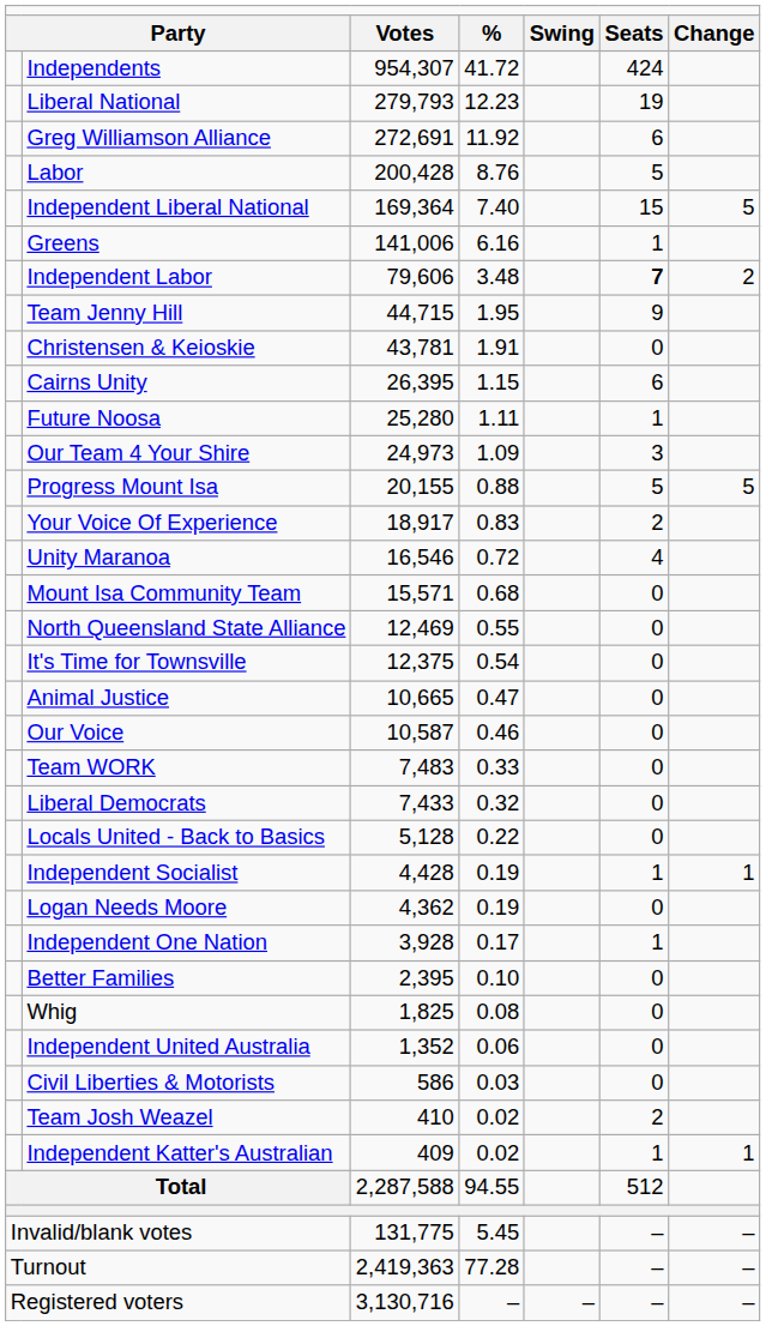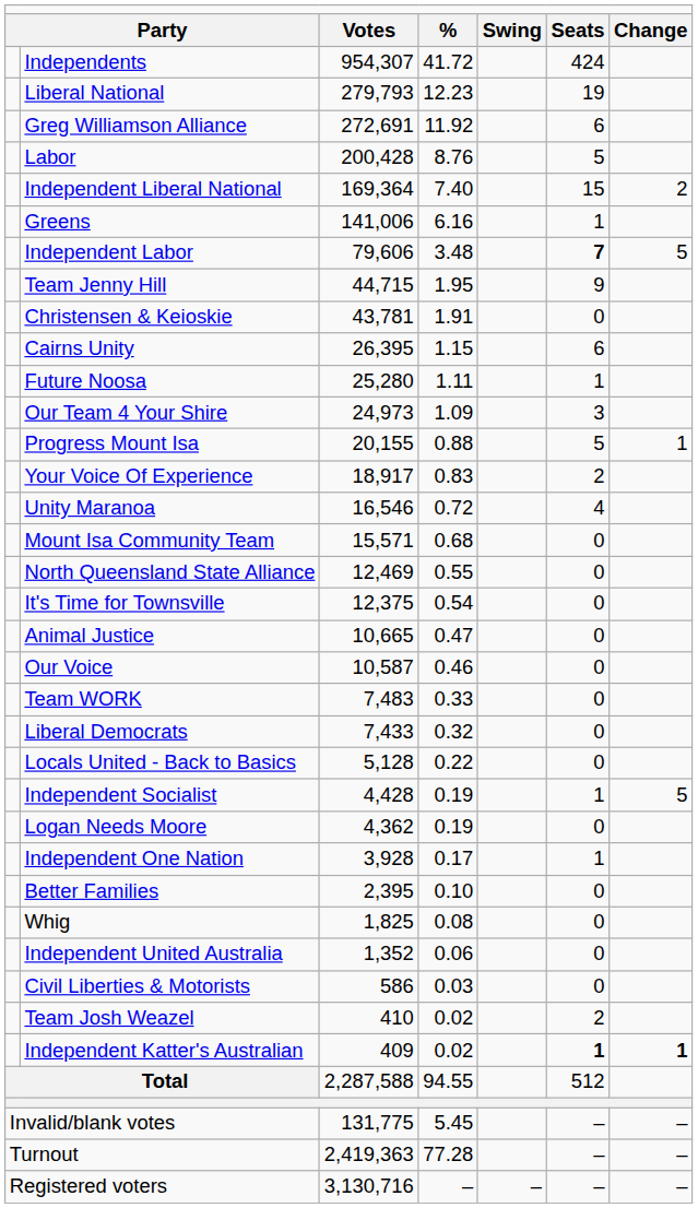 <table class="wikitable" style="text-align:right; margin-bottom:0">
 <tr>
 <td colspan=10 align=center></td>
 </tr>
 <tr>
 <th colspan="2" style="width:10px;">Party</th>
 <th style="width:70px;">Votes</th>
 <th style="width:40px;">%</th>
 <th style="width:40px;">Swing</th>
 <th style="width:40px;">Seats</th>
 <th style="width:40px;">Change</th>
 </tr>
 <tr>
 <td> </td>
 <td style="text-align:left;"><a href='#'>Independents</a></td>
 <td>954,307</td>
 <td>41.72</td>
 <td></td>
 <td>424</td>
 <td></td>
 </tr>
 <tr>
 <td> </td>
 <td style="text-align:left;"><a href='#'>Liberal National</a></td>
 <td>279,793</td>
 <td>12.23</td>
 <td></td>
 <td>19</td>
 <td></td>
 </tr>
 <tr>
 <td> </td>
 <td style="text-align:left;"><a href='#'>Greg Williamson Alliance</a></td>
 <td>272,691</td>
 <td>11.92</td>
 <td></td>
 <td>6</td>
 <td></td>
 </tr>
 <tr>
 <td> </td>
 <td style="text-align:left;"><a href='#'>Labor</a></td>
 <td>200,428</td>
 <td>8.76</td>
 <td></td>
 <td>5</td>
 <td></td>
 </tr>
 <tr>
 <td> </td>
 <td style="text-align:left;"><a href='#'>Independent Liberal National</a></td>
 <td>169,364</td>
 <td>7.40</td>
 <td></td>
 <td>15</td>
-<td> 5</td>
+<td> 2</td>
 </tr>
 <tr>
 <td> </td>
 <td style="text-align:left;"><a href='#'>Greens</a></td>
 <td>141,006</td>
 <td>6.16</td>
 <td></td>
 <td>1</td>
 <td></td>
 </tr>
 <tr>
 <td> </td>
 <td style="text-align:left;"><a href='#'>Independent Labor</a></td>
 <td>79,606</td>
 <td>3.48</td>
 <td></td>
 <td><strong>7</strong></td>
-<td> 2</td>
+<td> 5</td>
 </tr>
 <tr>
 <td> </td>
 <td style="text-align:left;"><a href='#'>Team Jenny Hill</a></td>
 <td>44,715</td>
 <td>1.95</td>
 <td></td>
 <td>9</td>
 <td></td>
 </tr>
 <tr>
 <td> </td>
 <td style="text-align:left;"><a href='#'>Christensen & Keioskie</a></td>
 <td>43,781</td>
 <td>1.91</td>
 <td></td>
 <td>0</td>
 <td></td>
 </tr>
 <tr>
 <td> </td>
 <td style="text-align:left;"><a href='#'>Cairns Unity</a></td>
 <td>26,395</td>
 <td>1.15</td>
 <td></td>
 <td>6</td>
 <td></td>
 </tr>
 <tr>
 <td> </td>
 <td style="text-align:left;"><a href='#'>Future Noosa</a></td>
 <td>25,280</td>
 <td>1.11</td>
 <td></td>
 <td>1</td>
 <td></td>
 </tr>
 <tr>
 <td> </td>
 <td style="text-align:left;"><a href='#'>Our Team 4 Your Shire</a></td>
 <td>24,973</td>
 <td>1.09</td>
 <td></td>
 <td>3</td>
 <td></td>
 </tr>
 <tr>
 <td> </td>
 <td style="text-align:left;"><a href='#'>Progress Mount Isa</a></td>
 <td>20,155</td>
 <td>0.88</td>
 <td></td>
 <td>5</td>
-<td> 5</td>
+<td> 1</td>
 </tr>
 <tr>
 <td> </td>
 <td style="text-align:left;"><a href='#'>Your Voice Of Experience</a></td>
 <td>18,917</td>
 <td>0.83</td>
 <td></td>
 <td>2</td>
 <td></td>
 </tr>
 <tr>
 <td> </td>
 <td style="text-align:left;"><a href='#'>Unity Maranoa</a></td>
 <td>16,546</td>
 <td>0.72</td>
 <td></td>
 <td>4</td>
 <td></td>
 </tr>
 <tr>
 <td> </td>
 <td style="text-align:left;"><a href='#'>Mount Isa Community Team</a></td>
 <td>15,571</td>
 <td>0.68</td>
 <td></td>
 <td>0</td>
 <td></td>
 </tr>
 <tr>
 <td> </td>
 <td style="text-align:left;"><a href='#'>North Queensland State Alliance</a></td>
 <td>12,469</td>
 <td>0.55</td>
 <td></td>
 <td>0</td>
 <td></td>
 </tr>
 <tr>
 <td> </td>
 <td style="text-align:left;"><a href='#'>It's Time for Townsville</a></td>
 <td>12,375</td>
 <td>0.54</td>
 <td></td>
 <td>0</td>
 <td></td>
 </tr>
 <tr>
 <td> </td>
 <td style="text-align:left;"><a href='#'>Animal Justice</a></td>
 <td>10,665</td>
 <td>0.47</td>
 <td></td>
 <td>0</td>
 <td></td>
 </tr>
 <tr>
 <td> </td>
 <td style="text-align:left;"><a href='#'>Our Voice</a></td>
 <td>10,587</td>
 <td>0.46</td>
 <td></td>
 <td>0</td>
 <td></td>
 </tr>
 <tr>
 <td> </td>
 <td style="text-align:left;"><a href='#'>Team WORK</a></td>
 <td>7,483</td>
 <td>0.33</td>
 <td></td>
 <td>0</td>
 <td></td>
 </tr>
 <tr>
 <td> </td>
 <td style="text-align:left;"><a href='#'>Liberal Democrats</a></td>
 <td>7,433</td>
 <td>0.32</td>
 <td></td>
 <td>0</td>
 <td></td>
 </tr>
 <tr>
 <td> </td>
 <td style="text-align:left;"><a href='#'>Locals United - Back to Basics</a></td>
 <td>5,128</td>
 <td>0.22</td>
 <td></td>
 <td>0</td>
 <td></td>
 </tr>
 <tr>
 <td> </td>
 <td style="text-align:left;"><a href='#'>Independent Socialist</a></td>
 <td>4,428</td>
 <td>0.19</td>
 <td></td>
 <td>1</td>
-<td> 1</td>
+<td> 5</td>
 </tr>
 <tr>
 <td> </td>
 <td style="text-align:left;"><a href='#'>Logan Needs Moore</a></td>
 <td>4,362</td>
 <td>0.19</td>
 <td></td>
 <td>0</td>
 <td></td>
 </tr>
 <tr>
 <td> </td>
 <td style="text-align:left;"><a href='#'>Independent One Nation</a></td>
 <td>3,928</td>
 <td>0.17</td>
 <td></td>
 <td>1</td>
 <td></td>
 </tr>
 <tr>
 <td> </td>
 <td style="text-align:left;"><a href='#'>Better Families</a></td>
 <td>2,395</td>
 <td>0.10</td>
 <td></td>
 <td>0</td>
 <td></td>
 </tr>
 <tr>
 <td> </td>
 <td style="text-align:left;">Whig</td>
 <td>1,825</td>
 <td>0.08</td>
 <td></td>
 <td>0</td>
 <td></td>
 </tr>
 <tr>
 <td> </td>
 <td style="text-align:left;"><a href='#'>Independent United Australia</a></td>
 <td>1,352</td>
 <td>0.06</td>
 <td></td>
 <td>0</td>
 <td></td>
 </tr>
 <tr>
 <td> </td>
 <td style="text-align:left;"><a href='#'>Civil Liberties & Motorists</a></td>
 <td>586</td>
 <td>0.03</td>
 <td></td>
 <td>0</td>
 <td></td>
 </tr>
 <tr>
 <td> </td>
 <td style="text-align:left;"><a href='#'>Team Josh Weazel</a></td>
 <td>410</td>
 <td>0.02</td>
 <td></td>
 <td>2</td>
 <td></td>
 </tr>
 <tr>
 <td> </td>
 <td style="text-align:left;"><a href='#'>Independent Katter's Australian</a></td>
 <td>409</td>
 <td>0.02</td>
 <td></td>
-<td>1</td>
-<td> 1</td>
+<td><strong>1</strong></td>
+<td><strong> 1</strong></td>
 </tr>
 <tr>
 <th colspan="2"> Total</th>
 <td>2,287,588</td>
 <td>94.55</td>
 <td></td>
 <td>512</td>
 <td></td>
 </tr>
 <tr>
 <th colspan="8"></th>
 </tr>
 <tr>
 <td colspan="2" style="text-align:left;">Invalid/blank votes</td>
 <td>131,775</td>
 <td>5.45</td>
 <td></td>
 <td>–</td>
 <td>–</td>
 </tr>
 <tr>
 <td colspan="2" style="text-align:left;">Turnout</td>
 <td>2,419,363</td>
 <td>77.28</td>
 <td></td>
 <td>–</td>
 <td>–</td>
 </tr>
 <tr>
 <td colspan="2" style="text-align:left;">Registered voters</td>
 <td>3,130,716</td>
 <td>–</td>
 <td>–</td>
 <td>–</td>
 <td>–</td>
 </tr>
 </table>
